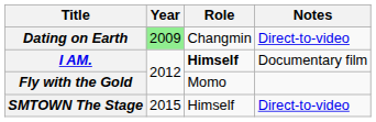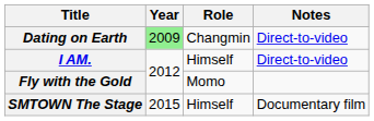 <table class="wikitable plainrowheaders sortable">
 <tr>
 <th scope="col">Title</th>
 <th scope="col">Year</th>
 <th scope="col">Role</th>
 <th scope="col" class="unsortable">Notes</th>
 </tr>
 <tr>
 <th scope="row"><em>Dating on Earth</em></th>
 <td style="background: lightgreen;">2009</td>
 <td>Changmin</td>
 <td><a href='#'>Direct-to-video</a></td>
 </tr>
 <tr>
 <th scope="row"><em><a href='#'>I AM.</a></em></th>
 <td rowspan=2>2012</td>
-<td><strong>Himself</strong></td>
-<td>Documentary film</td>
+<td>Himself</td>
+<td><a href='#'>Direct-to-video</a></td>
 </tr>
 <tr>
 <th scope="row"><em>Fly with the Gold</em></th>
 <td>Momo</td>
 <td></td>
 </tr>
 <tr>
 <th scope="row"><em>SMTOWN The Stage</em></th>
 <td>2015</td>
 <td>Himself</td>
-<td><a href='#'>Direct-to-video</a></td>
+<td>Documentary film</td>
 </tr>
 </table>
